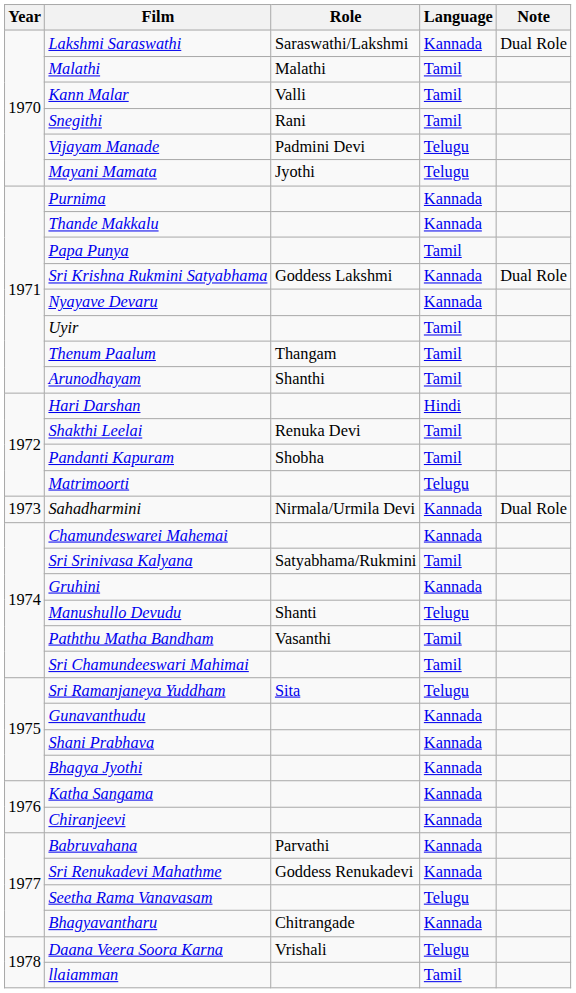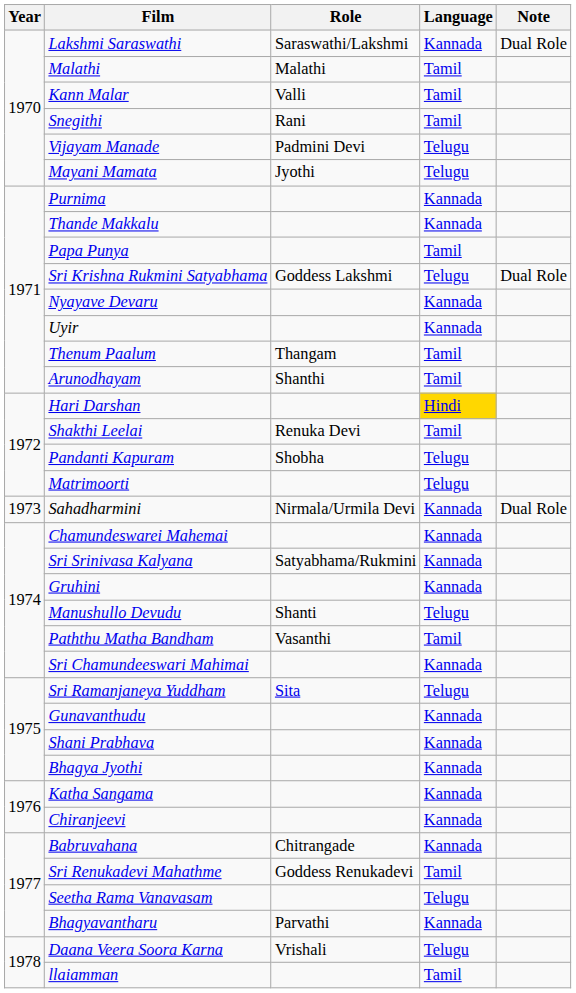 <table class="wikitable sortable">
 <tr>
 <th>Year</th>
 <th>Film</th>
 <th>Role</th>
 <th>Language</th>
 <th>Note</th>
 </tr>
 <tr>
 <td rowspan="6">1970</td>
 <td><em><a href='#'>Lakshmi Saraswathi</a></em></td>
 <td>Saraswathi/Lakshmi</td>
 <td><a href='#'>Kannada</a></td>
 <td>Dual Role</td>
 </tr>
 <tr>
 <td><em><a href='#'>Malathi</a></em></td>
 <td>Malathi</td>
 <td><a href='#'>Tamil</a></td>
 <td></td>
 </tr>
 <tr>
 <td><em><a href='#'>Kann Malar</a></em></td>
 <td>Valli</td>
 <td><a href='#'>Tamil</a></td>
 <td></td>
 </tr>
 <tr>
 <td><em><a href='#'>Snegithi</a></em></td>
 <td>Rani</td>
 <td><a href='#'>Tamil</a></td>
 <td></td>
 </tr>
 <tr>
 <td><em><a href='#'>Vijayam Manade</a></em></td>
 <td>Padmini Devi</td>
 <td><a href='#'>Telugu</a></td>
 <td></td>
 </tr>
 <tr>
 <td><em><a href='#'>Mayani Mamata</a></em></td>
 <td>Jyothi</td>
 <td><a href='#'>Telugu</a></td>
 <td></td>
 </tr>
 <tr>
 <td rowspan="8">1971</td>
 <td><em><a href='#'>Purnima</a></em></td>
 <td></td>
 <td><a href='#'>Kannada</a></td>
 <td></td>
 </tr>
 <tr>
 <td><em><a href='#'>Thande Makkalu</a></em></td>
 <td></td>
 <td><a href='#'>Kannada</a></td>
 <td></td>
 </tr>
 <tr>
 <td><em><a href='#'>Papa Punya</a></em></td>
 <td></td>
 <td><a href='#'>Tamil</a></td>
 <td></td>
 </tr>
 <tr>
 <td><em><a href='#'>Sri Krishna Rukmini Satyabhama</a></em></td>
 <td>Goddess Lakshmi</td>
-<td><a href='#'>Kannada</a></td>
+<td><a href='#'>Telugu</a></td>
 <td>Dual Role</td>
 </tr>
 <tr>
 <td><em><a href='#'>Nyayave Devaru</a></em></td>
 <td></td>
 <td><a href='#'>Kannada</a></td>
 <td></td>
 </tr>
 <tr>
 <td><em>Uyir</em></td>
 <td></td>
-<td><a href='#'>Tamil</a></td>
+<td><a href='#'>Kannada</a></td>
 <td></td>
 </tr>
 <tr>
 <td><em><a href='#'>Thenum Paalum</a></em></td>
 <td>Thangam</td>
 <td><a href='#'>Tamil</a></td>
 <td></td>
 </tr>
 <tr>
 <td><em><a href='#'>Arunodhayam</a></em></td>
 <td>Shanthi</td>
 <td><a href='#'>Tamil</a></td>
 <td></td>
 </tr>
 <tr>
 <td rowspan="4">1972</td>
 <td><em><a href='#'>Hari Darshan</a></em></td>
 <td></td>
-<td><a href='#'>Hindi</a></td>
+<td style="background: gold;"><a href='#'>Hindi</a></td>
 <td></td>
 </tr>
 <tr>
 <td><em><a href='#'>Shakthi Leelai</a></em></td>
 <td>Renuka Devi</td>
 <td><a href='#'>Tamil</a></td>
 <td></td>
 </tr>
 <tr>
 <td><em><a href='#'>Pandanti Kapuram</a></em></td>
 <td>Shobha</td>
-<td><a href='#'>Tamil</a></td>
+<td><a href='#'>Telugu</a></td>
 <td></td>
 </tr>
 <tr>
 <td><em><a href='#'>Matrimoorti</a></em></td>
 <td></td>
 <td><a href='#'>Telugu</a></td>
 <td></td>
 </tr>
 <tr>
 <td>1973</td>
 <td><em>Sahadharmini</em></td>
 <td>Nirmala/Urmila Devi</td>
 <td><a href='#'>Kannada</a></td>
 <td>Dual Role</td>
 </tr>
 <tr>
 <td rowspan="6">1974</td>
 <td><em><a href='#'>Chamundeswarei Mahemai</a></em></td>
 <td></td>
 <td><a href='#'>Kannada</a></td>
 <td></td>
 </tr>
 <tr>
 <td><em><a href='#'>Sri Srinivasa Kalyana</a></em></td>
 <td>Satyabhama/Rukmini</td>
-<td><a href='#'>Tamil</a></td>
+<td><a href='#'>Kannada</a></td>
 <td></td>
 </tr>
 <tr>
 <td><em><a href='#'>Gruhini</a></em></td>
 <td></td>
 <td><a href='#'>Kannada</a></td>
 <td></td>
 </tr>
 <tr>
 <td><em><a href='#'>Manushullo Devudu</a></em></td>
 <td>Shanti</td>
 <td><a href='#'>Telugu</a></td>
 <td></td>
 </tr>
 <tr>
 <td><em><a href='#'>Paththu Matha Bandham</a></em></td>
 <td>Vasanthi</td>
 <td><a href='#'>Tamil</a></td>
 <td></td>
 </tr>
 <tr>
 <td><em><a href='#'>Sri Chamundeeswari Mahimai</a></em></td>
 <td></td>
-<td><a href='#'>Tamil</a></td>
+<td><a href='#'>Kannada</a></td>
 <td></td>
 </tr>
 <tr>
 <td rowspan="4">1975</td>
 <td><em><a href='#'>Sri Ramanjaneya Yuddham</a></em></td>
 <td><a href='#'>Sita</a></td>
 <td><a href='#'>Telugu</a></td>
 <td></td>
 </tr>
 <tr>
 <td><em><a href='#'>Gunavanthudu</a></em></td>
 <td></td>
 <td><a href='#'>Kannada</a></td>
 <td></td>
 </tr>
 <tr>
 <td><em><a href='#'>Shani Prabhava</a></em></td>
 <td></td>
 <td><a href='#'>Kannada</a></td>
 <td></td>
 </tr>
 <tr>
 <td><em><a href='#'>Bhagya Jyothi</a></em></td>
 <td></td>
 <td><a href='#'>Kannada</a></td>
 <td></td>
 </tr>
 <tr>
 <td rowspan="2">1976</td>
 <td><em><a href='#'>Katha Sangama</a></em></td>
 <td></td>
 <td><a href='#'>Kannada</a></td>
 <td></td>
 </tr>
 <tr>
 <td><em><a href='#'>Chiranjeevi</a></em></td>
 <td></td>
 <td><a href='#'>Kannada</a></td>
 <td></td>
 </tr>
 <tr>
 <td rowspan="4">1977</td>
 <td><em><a href='#'>Babruvahana</a></em></td>
-<td>Parvathi</td>
+<td>Chitrangade</td>
 <td><a href='#'>Kannada</a></td>
 <td></td>
 </tr>
 <tr>
 <td><em><a href='#'>Sri Renukadevi Mahathme</a></em></td>
 <td>Goddess Renukadevi</td>
-<td><a href='#'>Kannada</a></td>
+<td><a href='#'>Tamil</a></td>
 <td></td>
 </tr>
 <tr>
 <td><em><a href='#'>Seetha Rama Vanavasam</a></em></td>
 <td></td>
 <td><a href='#'>Telugu</a></td>
 <td></td>
 </tr>
 <tr>
 <td><em><a href='#'>Bhagyavantharu</a></em></td>
-<td>Chitrangade</td>
+<td>Parvathi</td>
 <td><a href='#'>Kannada</a></td>
 <td></td>
 </tr>
 <tr>
 <td rowspan="2">1978</td>
 <td><em><a href='#'>Daana Veera Soora Karna</a></em></td>
 <td>Vrishali</td>
 <td><a href='#'>Telugu</a></td>
 <td></td>
 </tr>
 <tr>
 <td><em><a href='#'>llaiamman</a></em></td>
 <td></td>
 <td><a href='#'>Tamil</a></td>
 <td></td>
 </tr>
 </table>
